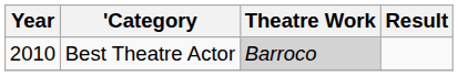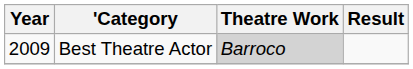 <table class="wikitable">
 <tr>
 <th>Year</th>
 <th>'Category</th>
 <th>Theatre Work</th>
 <th>Result</th>
 </tr>
 <tr>
-<td>2010</td>
+<td>2009</td>
 <td>Best Theatre Actor</td>
 <td style="background: lightgrey;"><em>Barroco</em></td>
 <td></td>
 </tr>
 <tr>
 </tr>
 </table>
